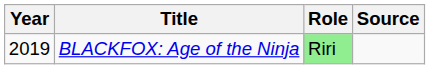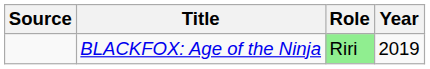 <table class="wikitable sortable">
 <tr>
-<th>Year</th>
+<th class="unsortable">Source</th>
 <th>Title</th>
 <th>Role</th>
-<th class="unsortable">Source</th>
+<th>Year</th>
 </tr>
 <tr>
-<td>2019</td>
+<td></td>
 <td><em><a href='#'>BLACKFOX: Age of the Ninja</a></em></td>
 <td style="background: lightgreen;">Riri</td>
-<td></td>
+<td>2019</td>
 </tr>
 </table>
